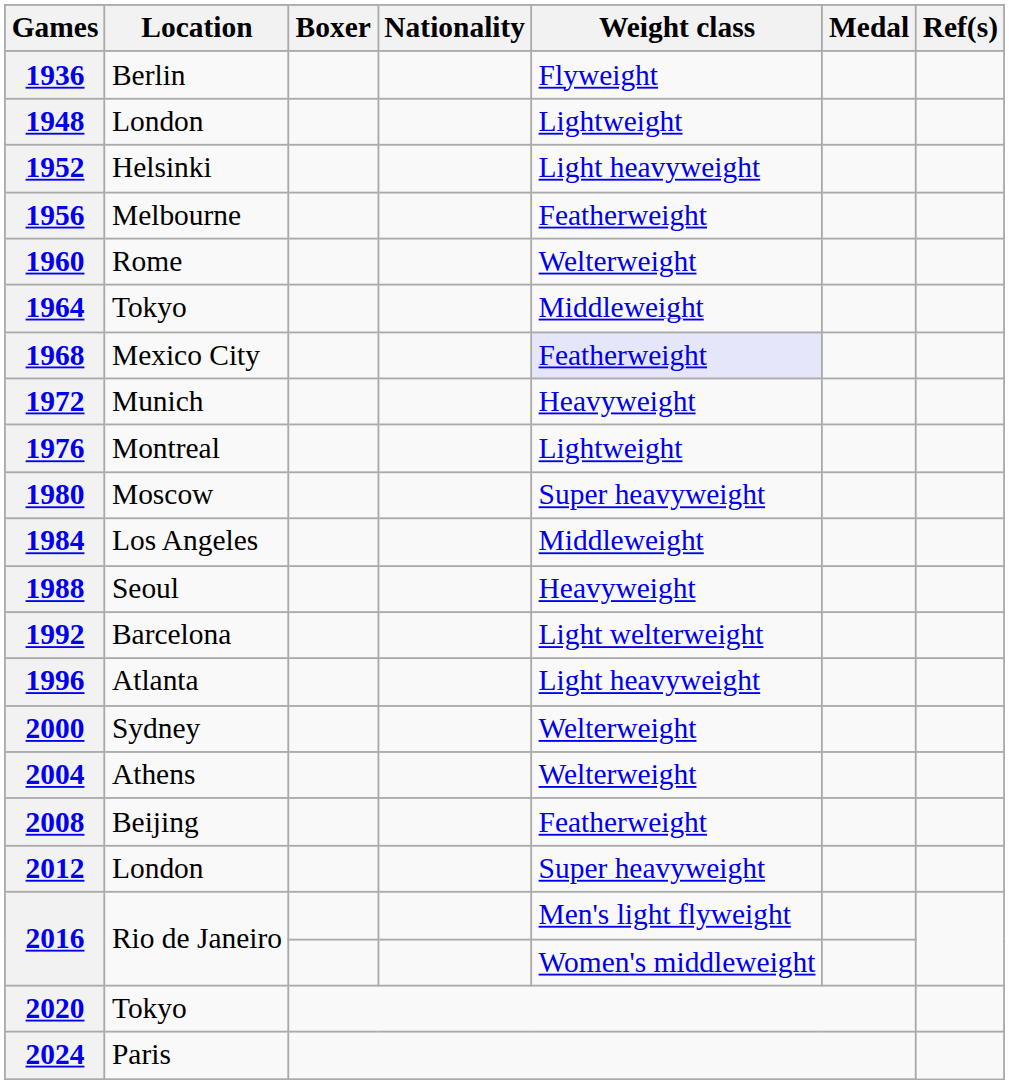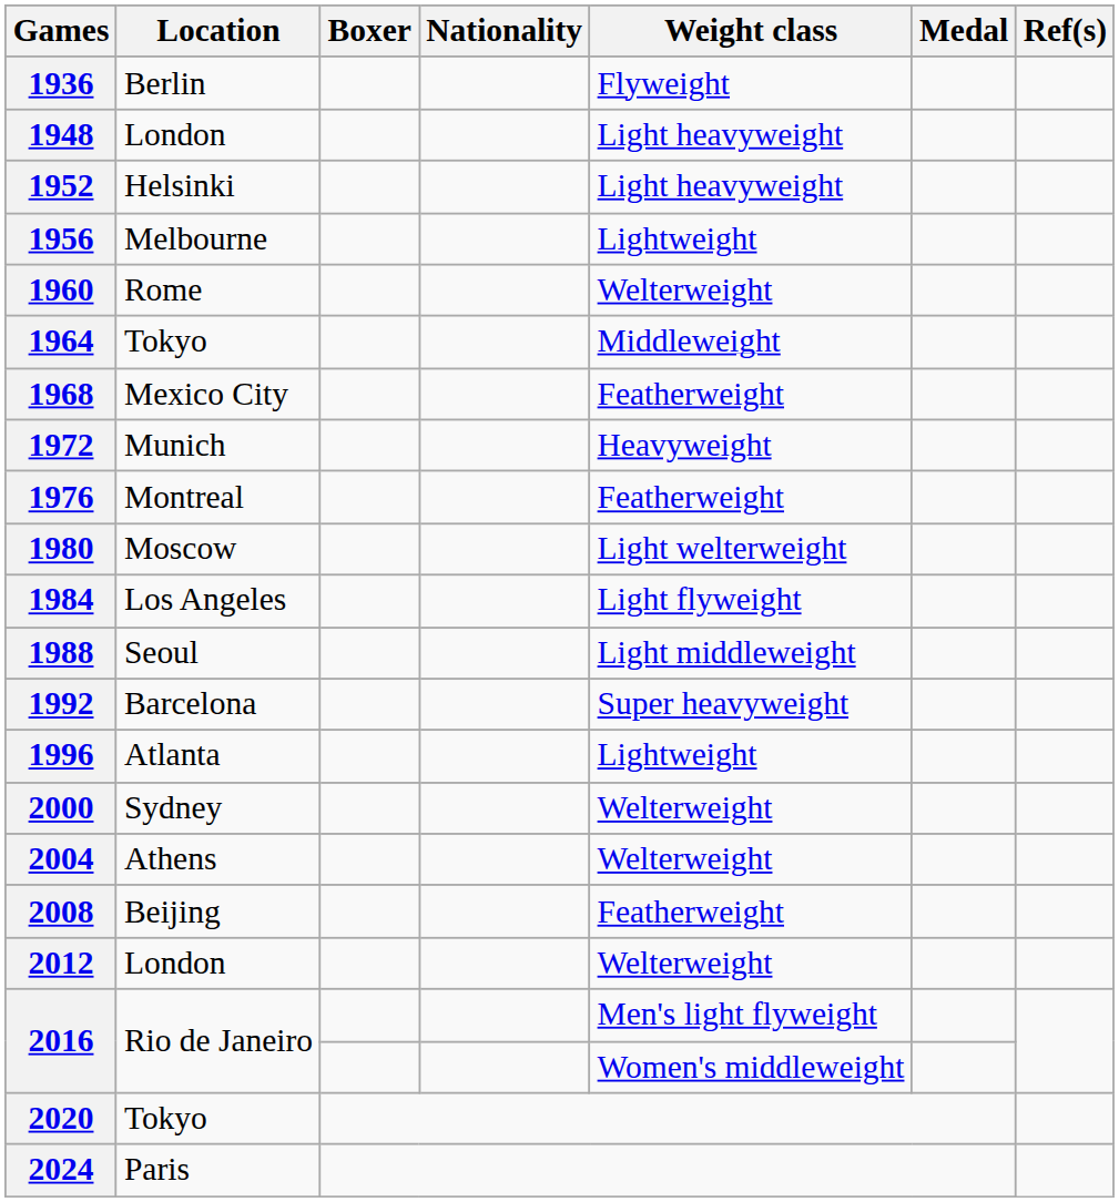 <table class="sortable wikitable">
 <tr>
 <th scope="col">Games</th>
 <th scope="col">Location</th>
 <th scope="col">Boxer</th>
 <th scope="col">Nationality</th>
 <th scope="col">Weight class</th>
 <th scope="col">Medal</th>
 <th scope="col" class="unsortable">Ref(s)</th>
 </tr>
 <tr>
 <th scope="row"><a href='#'>1936</a></th>
 <td>Berlin</td>
 <td></td>
 <td></td>
 <td><a href='#'>Flyweight</a></td>
 <td></td>
 <td></td>
 </tr>
 <tr>
 <th scope="row"><a href='#'>1948</a></th>
 <td>London</td>
 <td></td>
 <td></td>
-<td><a href='#'>Lightweight</a></td>
+<td><a href='#'>Light heavyweight</a></td>
 <td></td>
 <td></td>
 </tr>
 <tr>
 <th scope="row"><a href='#'>1952</a></th>
 <td>Helsinki</td>
 <td></td>
 <td></td>
 <td><a href='#'>Light heavyweight</a></td>
 <td></td>
 <td></td>
 </tr>
 <tr>
 <th scope="row"><a href='#'>1956</a></th>
 <td>Melbourne</td>
 <td></td>
 <td></td>
-<td><a href='#'>Featherweight</a></td>
+<td><a href='#'>Lightweight</a></td>
 <td></td>
 <td></td>
 </tr>
 <tr>
 <th scope="row"><a href='#'>1960</a></th>
 <td>Rome</td>
 <td></td>
 <td></td>
 <td><a href='#'>Welterweight</a></td>
 <td></td>
 <td></td>
 </tr>
 <tr>
 <th scope="row"><a href='#'>1964</a></th>
 <td>Tokyo</td>
 <td></td>
 <td></td>
 <td><a href='#'>Middleweight</a></td>
 <td></td>
 <td></td>
 </tr>
 <tr>
 <th scope="row"><a href='#'>1968</a></th>
 <td>Mexico City</td>
 <td></td>
 <td></td>
-<td style="background: lavender;"><a href='#'>Featherweight</a></td>
+<td><a href='#'>Featherweight</a></td>
 <td></td>
 <td></td>
 </tr>
 <tr>
 <th scope="row"><a href='#'>1972</a></th>
 <td>Munich</td>
 <td></td>
 <td></td>
 <td><a href='#'>Heavyweight</a></td>
 <td></td>
 <td></td>
 </tr>
 <tr>
 <th scope="row"><a href='#'>1976</a></th>
 <td>Montreal</td>
 <td></td>
 <td></td>
-<td><a href='#'>Lightweight</a></td>
+<td><a href='#'>Featherweight</a></td>
 <td></td>
 <td></td>
 </tr>
 <tr>
 <th scope="row"><a href='#'>1980</a></th>
 <td>Moscow</td>
 <td></td>
 <td></td>
-<td><a href='#'>Super heavyweight</a></td>
+<td><a href='#'>Light welterweight</a></td>
 <td></td>
 <td></td>
 </tr>
 <tr>
 <th scope="row"><a href='#'>1984</a></th>
 <td>Los Angeles</td>
 <td></td>
 <td></td>
-<td><a href='#'>Middleweight</a></td>
+<td><a href='#'>Light flyweight</a></td>
 <td></td>
 <td></td>
 </tr>
 <tr>
 <th scope="row"><a href='#'>1988</a></th>
 <td>Seoul</td>
 <td></td>
 <td></td>
-<td><a href='#'>Heavyweight</a></td>
+<td><a href='#'>Light middleweight</a></td>
 <td></td>
 <td></td>
 </tr>
 <tr>
 <th scope="row"><a href='#'>1992</a></th>
 <td>Barcelona</td>
 <td></td>
 <td></td>
-<td><a href='#'>Light welterweight</a></td>
+<td><a href='#'>Super heavyweight</a></td>
 <td></td>
 <td></td>
 </tr>
 <tr>
 <th scope="row"><a href='#'>1996</a></th>
 <td>Atlanta</td>
 <td></td>
 <td></td>
-<td><a href='#'>Light heavyweight</a></td>
+<td><a href='#'>Lightweight</a></td>
 <td></td>
 <td></td>
 </tr>
 <tr>
 <th scope="row"><a href='#'>2000</a></th>
 <td>Sydney</td>
 <td></td>
 <td></td>
 <td><a href='#'>Welterweight</a></td>
 <td></td>
 <td></td>
 </tr>
 <tr>
 <th scope="row"><a href='#'>2004</a></th>
 <td>Athens</td>
 <td></td>
 <td></td>
 <td><a href='#'>Welterweight</a></td>
 <td></td>
 <td></td>
 </tr>
 <tr>
 <th scope="row"><a href='#'>2008</a></th>
 <td>Beijing</td>
 <td></td>
 <td></td>
 <td><a href='#'>Featherweight</a></td>
 <td></td>
 <td></td>
 </tr>
 <tr>
 <th scope="row"><a href='#'>2012</a></th>
 <td>London</td>
 <td></td>
 <td></td>
-<td><a href='#'>Super heavyweight</a></td>
+<td><a href='#'>Welterweight</a></td>
 <td></td>
 <td></td>
 </tr>
 <tr>
 <th scope="row" rowspan=2><a href='#'>2016</a></th>
 <td rowspan=2>Rio de Janeiro</td>
 <td></td>
 <td></td>
 <td><a href='#'>Men's light flyweight</a></td>
 <td></td>
 <td rowspan=2></td>
 </tr>
 <tr>
 <td></td>
 <td></td>
 <td><a href='#'>Women's middleweight</a></td>
 <td></td>
 </tr>
 <tr>
 <th scope="row"><a href='#'>2020</a></th>
 <td>Tokyo</td>
 <td colspan=4 align=center></td>
 <td></td>
 </tr>
 <tr>
 <th scope="row"><a href='#'>2024</a></th>
 <td>Paris</td>
 <td colspan=4 align=center></td>
 </tr>
 <tr>
 </tr>
 </table>
